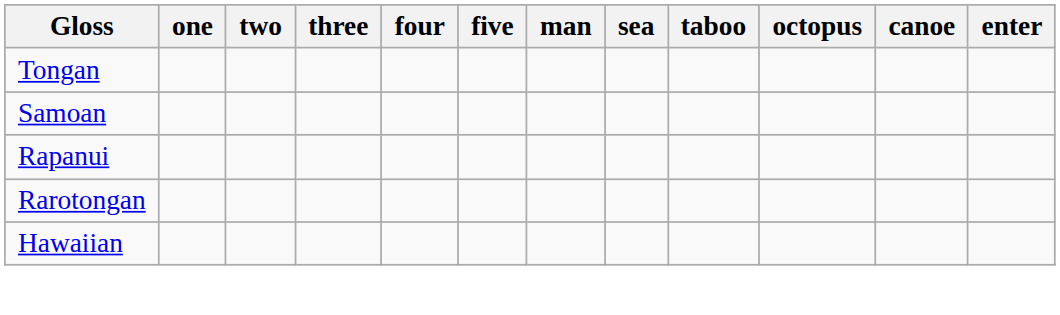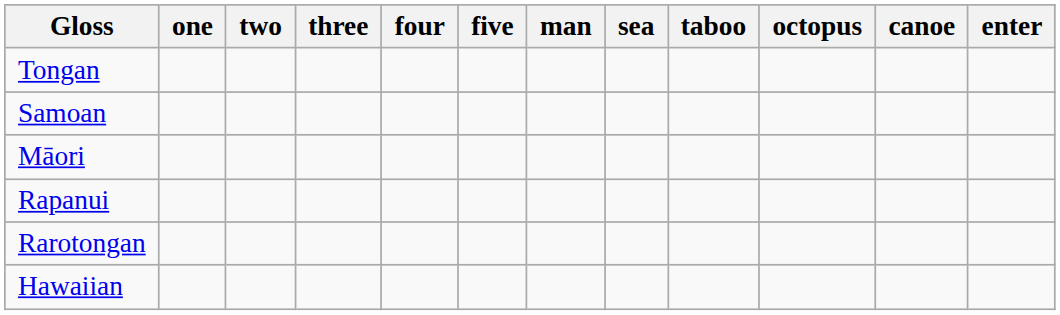 <table class=wikitable>
 <tr>
 <th>Gloss</th>
 <th> one </th>
 <th> two </th>
 <th> three </th>
 <th> four </th>
 <th> five </th>
 <th> man </th>
 <th> sea </th>
 <th> taboo </th>
 <th> octopus </th>
 <th> canoe </th>
 <th> enter </th>
 </tr>
 <tr>
 <td> <a href='#'>Tongan</a></td>
 <td align=center></td>
 <td align=center></td>
 <td align=center></td>
 <td align=center></td>
 <td align=center></td>
 <td align=center></td>
 <td align=center></td>
 <td align=center></td>
 <td align=center></td>
 <td align=center></td>
 <td align=center></td>
 </tr>
 <tr>
 <td> <a href='#'>Samoan</a></td>
+<td align=center></td>
+<td align=center></td>
+<td align=center></td>
+<td align=center></td>
+<td align=center></td>
+<td align=center></td>
+<td align=center></td>
+<td align=center></td>
+<td align=center></td>
+<td align=center></td>
+<td align=center></td>
+</tr>
+<tr>
+<td> <a href='#'>Māori</a></td>
 <td align=center></td>
 <td align=center></td>
 <td align=center></td>
 <td align=center></td>
 <td align=center></td>
 <td align=center></td>
 <td align=center></td>
 <td align=center></td>
 <td align=center></td>
 <td align=center></td>
 <td align=center></td>
 </tr>
 <tr>
 <td> <a href='#'>Rapanui</a></td>
 <td align=center></td>
 <td align=center></td>
 <td align=center></td>
 <td align=center></td>
 <td align=center></td>
 <td align=center></td>
 <td align=center></td>
 <td align=center></td>
 <td align=center></td>
 <td align=center></td>
 <td align=center></td>
 </tr>
 <tr>
 <td> <a href='#'>Rarotongan</a> </td>
 <td align=center></td>
 <td align=center></td>
 <td align=center></td>
 <td align=center></td>
 <td align=center></td>
 <td align=center></td>
 <td align=center></td>
 <td align=center></td>
 <td align=center></td>
 <td align=center></td>
 <td align=center></td>
 </tr>
 <tr>
 <td> <a href='#'>Hawaiian</a></td>
 <td align=center></td>
 <td align=center></td>
 <td align=center></td>
 <td align=center></td>
 <td align=center></td>
 <td align=center></td>
 <td align=center></td>
 <td align=center></td>
 <td align=center></td>
 <td align=center></td>
 <td align=center></td>
 </tr>
 </table>
